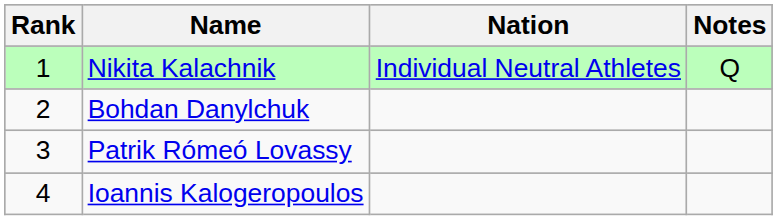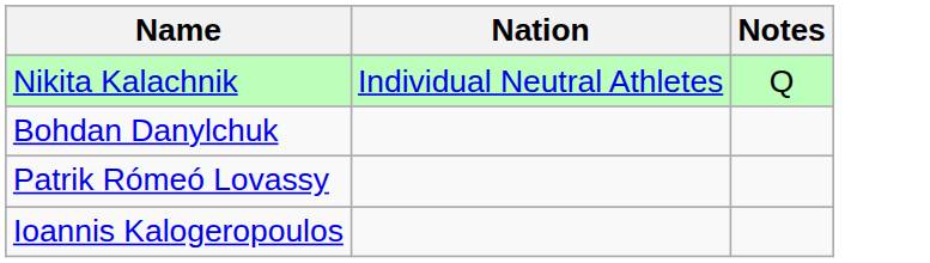 <table class="wikitable sortable" style="text-align:center">
 <tr>
-<th>Rank</th>
 <th>Name</th>
 <th>Nation</th>
 <th>Notes</th>
 </tr>
 <tr bgcolor=bbffbb>
-<td>1</td>
 <td align=left><a href='#'>Nikita Kalachnik</a></td>
 <td align=left><a href='#'>Individual Neutral Athletes</a></td>
 <td>Q</td>
 </tr>
 <tr>
-<td>2</td>
 <td align=left><a href='#'>Bohdan Danylchuk</a></td>
 <td align=left></td>
 <td></td>
 </tr>
 <tr>
-<td>3</td>
 <td align=left><a href='#'>Patrik Rómeó Lovassy</a></td>
 <td align=left></td>
 <td></td>
 </tr>
 <tr>
-<td>4</td>
 <td align=left><a href='#'>Ioannis Kalogeropoulos</a></td>
 <td align=left></td>
 <td></td>
 </tr>
 </table>
